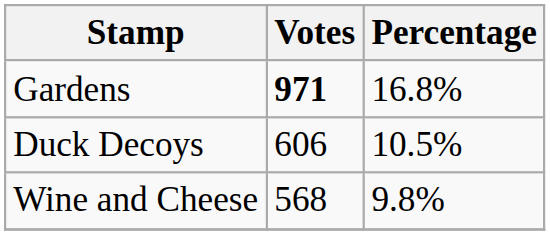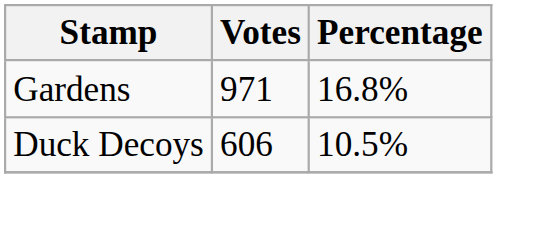 <table class="wikitable sortable">
 <tr>
 <th>Stamp</th>
 <th>Votes</th>
 <th>Percentage</th>
 </tr>
 <tr>
 <td>Gardens</td>
-<td><strong>971</strong></td>
+<td>971</td>
 <td>16.8%</td>
 </tr>
 <tr>
 <td>Duck Decoys</td>
 <td>606</td>
 <td>10.5%</td>
 </tr>
 <tr>
-<td>Wine and Cheese</td>
-<td>568</td>
-<td>9.8%</td>
-</tr>
-<tr>
 </tr>
 </table>
